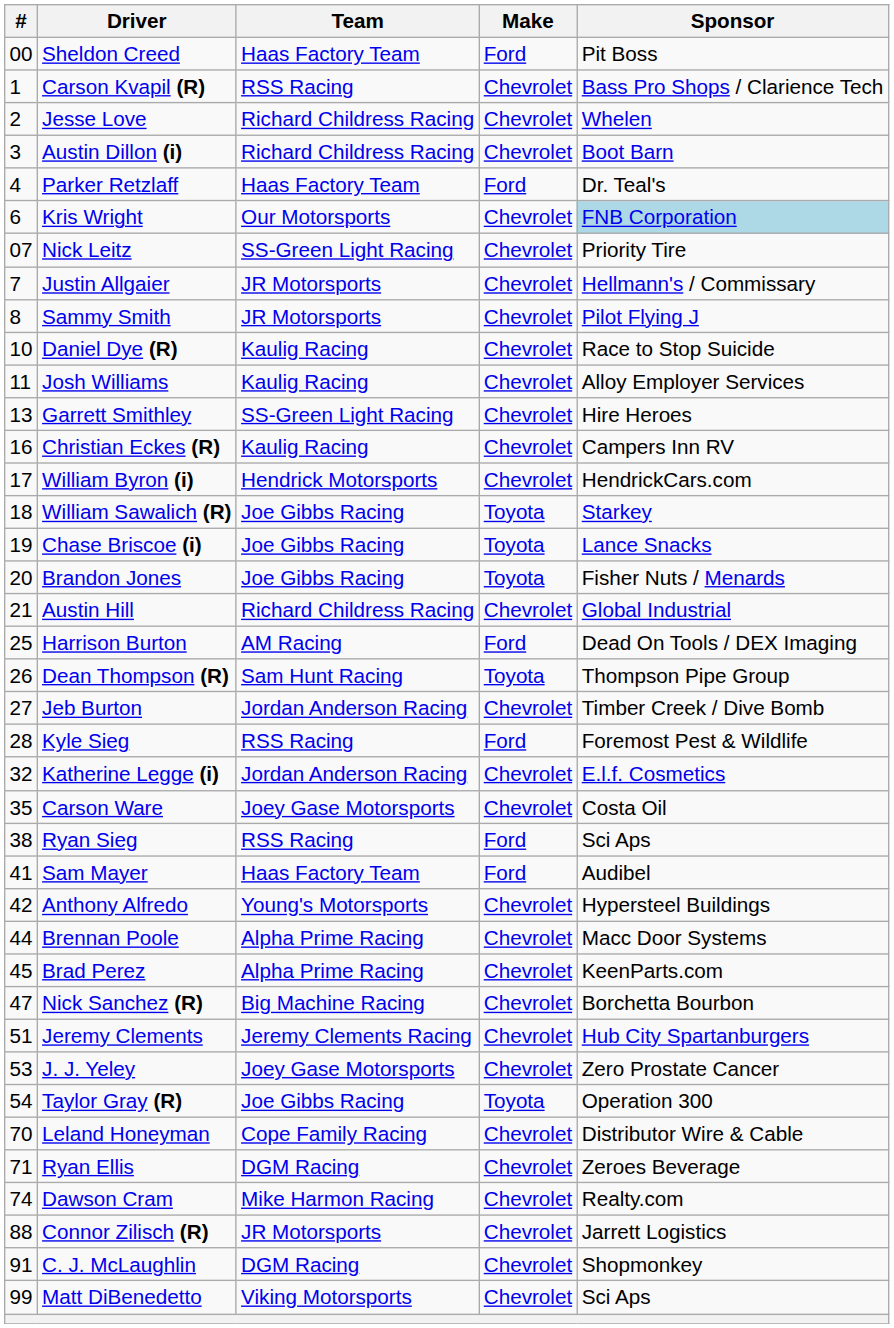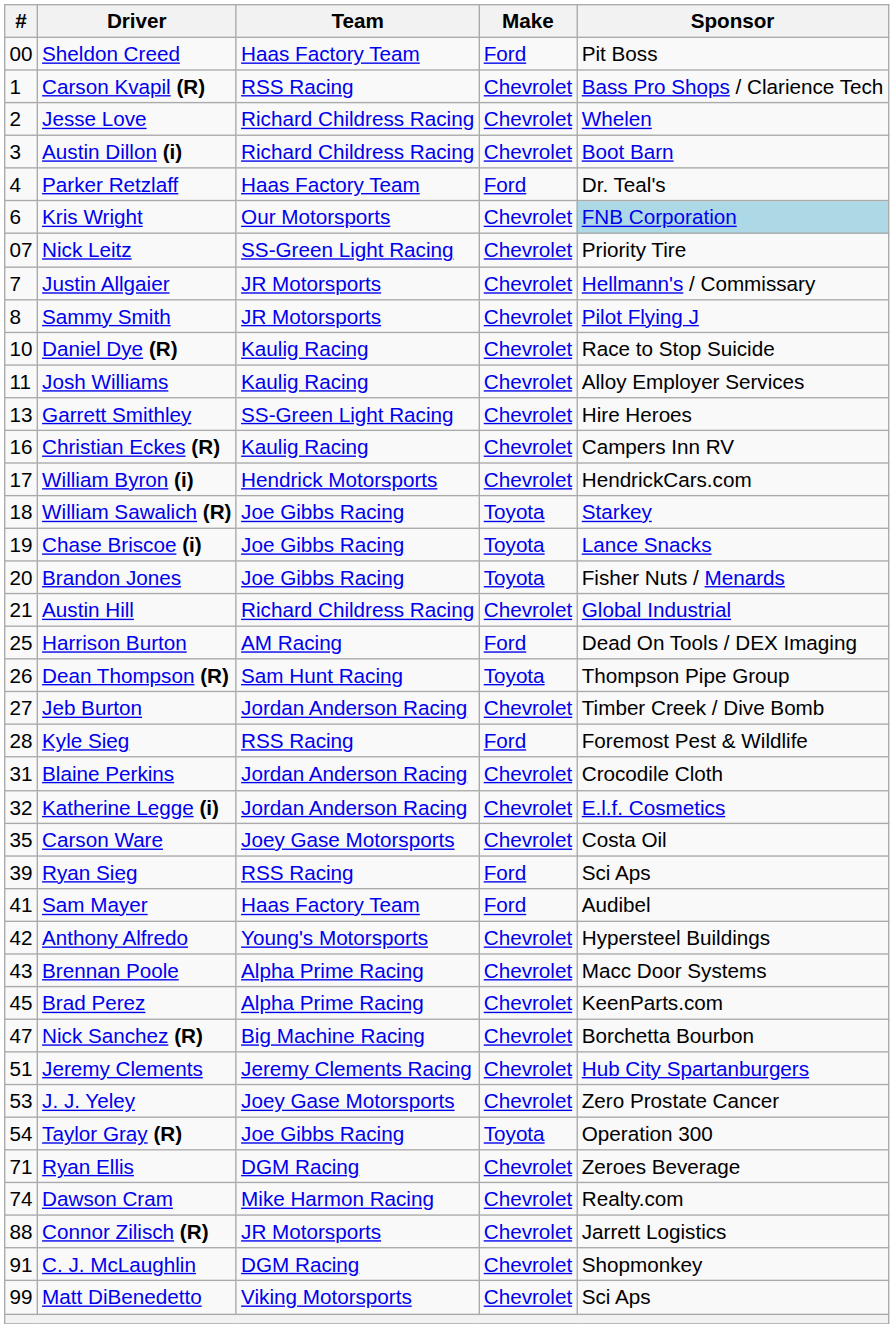 <table class="wikitable" style="font-size: 95%;">
 <tr>
 <th>#</th>
 <th>Driver</th>
 <th>Team</th>
 <th>Make</th>
 <th>Sponsor</th>
 </tr>
 <tr>
 <td>00</td>
 <td><a href='#'>Sheldon Creed</a></td>
 <td><a href='#'>Haas Factory Team</a></td>
 <td><a href='#'>Ford</a></td>
 <td>Pit Boss</td>
 </tr>
 <tr>
 <td>1</td>
 <td><a href='#'>Carson Kvapil</a> <strong>(R)</strong></td>
 <td><a href='#'>RSS Racing</a></td>
 <td><a href='#'>Chevrolet</a></td>
 <td><a href='#'>Bass Pro Shops</a> / Clarience Tech</td>
 </tr>
 <tr>
 <td>2</td>
 <td><a href='#'>Jesse Love</a></td>
 <td nowrap=""><a href='#'>Richard Childress Racing</a></td>
 <td><a href='#'>Chevrolet</a></td>
 <td><a href='#'>Whelen</a></td>
 </tr>
 <tr>
 <td>3</td>
 <td><a href='#'>Austin Dillon</a> <strong>(i)</strong></td>
 <td><a href='#'>Richard Childress Racing</a></td>
 <td><a href='#'>Chevrolet</a></td>
 <td><a href='#'>Boot Barn</a></td>
 </tr>
 <tr>
 <td>4</td>
 <td><a href='#'>Parker Retzlaff</a></td>
 <td><a href='#'>Haas Factory Team</a></td>
 <td><a href='#'>Ford</a></td>
 <td>Dr. Teal's</td>
 </tr>
 <tr>
 <td>6</td>
 <td><a href='#'>Kris Wright</a></td>
 <td><a href='#'>Our Motorsports</a></td>
 <td><a href='#'>Chevrolet</a></td>
 <td style="background: lightblue;"><a href='#'>FNB Corporation</a></td>
 </tr>
 <tr>
 <td>07</td>
 <td><a href='#'>Nick Leitz</a></td>
 <td><a href='#'>SS-Green Light Racing</a></td>
 <td><a href='#'>Chevrolet</a></td>
 <td>Priority Tire</td>
 </tr>
 <tr>
 <td>7</td>
 <td><a href='#'>Justin Allgaier</a></td>
 <td><a href='#'>JR Motorsports</a></td>
 <td><a href='#'>Chevrolet</a></td>
 <td><a href='#'>Hellmann's</a> / Commissary</td>
 </tr>
 <tr>
 <td>8</td>
 <td><a href='#'>Sammy Smith</a></td>
 <td><a href='#'>JR Motorsports</a></td>
 <td><a href='#'>Chevrolet</a></td>
 <td><a href='#'>Pilot Flying J</a></td>
 </tr>
 <tr>
 <td>10</td>
 <td><a href='#'>Daniel Dye</a> <strong>(R)</strong></td>
 <td><a href='#'>Kaulig Racing</a></td>
 <td><a href='#'>Chevrolet</a></td>
 <td>Race to Stop Suicide</td>
 </tr>
 <tr>
 <td>11</td>
 <td><a href='#'>Josh Williams</a></td>
 <td><a href='#'>Kaulig Racing</a></td>
 <td><a href='#'>Chevrolet</a></td>
 <td>Alloy Employer Services</td>
 </tr>
 <tr>
 <td>13</td>
 <td><a href='#'>Garrett Smithley</a></td>
 <td><a href='#'>SS-Green Light Racing</a></td>
 <td><a href='#'>Chevrolet</a></td>
 <td>Hire Heroes</td>
 </tr>
 <tr>
 <td>16</td>
 <td><a href='#'>Christian Eckes</a> <strong>(R)</strong></td>
 <td><a href='#'>Kaulig Racing</a></td>
 <td><a href='#'>Chevrolet</a></td>
 <td>Campers Inn RV</td>
 </tr>
 <tr>
 <td>17</td>
 <td><a href='#'>William Byron</a> <strong>(i)</strong></td>
 <td><a href='#'>Hendrick Motorsports</a></td>
 <td><a href='#'>Chevrolet</a></td>
 <td>HendrickCars.com</td>
 </tr>
 <tr>
 <td>18</td>
 <td nowrap=""><a href='#'>William Sawalich</a> <strong>(R)</strong></td>
 <td><a href='#'>Joe Gibbs Racing</a></td>
 <td><a href='#'>Toyota</a></td>
 <td><a href='#'>Starkey</a></td>
 </tr>
 <tr>
 <td>19</td>
 <td><a href='#'>Chase Briscoe</a> <strong>(i)</strong></td>
 <td><a href='#'>Joe Gibbs Racing</a></td>
 <td><a href='#'>Toyota</a></td>
 <td><a href='#'>Lance Snacks</a></td>
 </tr>
 <tr>
 <td>20</td>
 <td><a href='#'>Brandon Jones</a></td>
 <td><a href='#'>Joe Gibbs Racing</a></td>
 <td><a href='#'>Toyota</a></td>
 <td>Fisher Nuts / <a href='#'>Menards</a></td>
 </tr>
 <tr>
 <td>21</td>
 <td><a href='#'>Austin Hill</a></td>
 <td><a href='#'>Richard Childress Racing</a></td>
 <td><a href='#'>Chevrolet</a></td>
 <td><a href='#'>Global Industrial</a></td>
 </tr>
 <tr>
 <td>25</td>
 <td><a href='#'>Harrison Burton</a></td>
 <td><a href='#'>AM Racing</a></td>
 <td><a href='#'>Ford</a></td>
 <td>Dead On Tools / DEX Imaging</td>
 </tr>
 <tr>
 <td>26</td>
 <td><a href='#'>Dean Thompson</a> <strong>(R)</strong></td>
 <td><a href='#'>Sam Hunt Racing</a></td>
 <td><a href='#'>Toyota</a></td>
 <td>Thompson Pipe Group</td>
 </tr>
 <tr>
 <td>27</td>
 <td><a href='#'>Jeb Burton</a></td>
 <td><a href='#'>Jordan Anderson Racing</a></td>
 <td><a href='#'>Chevrolet</a></td>
 <td>Timber Creek / Dive Bomb</td>
 </tr>
 <tr>
 <td>28</td>
 <td><a href='#'>Kyle Sieg</a></td>
 <td><a href='#'>RSS Racing</a></td>
 <td><a href='#'>Ford</a></td>
 <td>Foremost Pest & Wildlife</td>
 </tr>
 <tr>
+<td>31</td>
+<td><a href='#'>Blaine Perkins</a></td>
+<td><a href='#'>Jordan Anderson Racing</a></td>
+<td><a href='#'>Chevrolet</a></td>
+<td>Crocodile Cloth</td>
+</tr>
+<tr>
 <td>32</td>
 <td><a href='#'>Katherine Legge</a> <strong>(i)</strong></td>
 <td><a href='#'>Jordan Anderson Racing</a></td>
 <td><a href='#'>Chevrolet</a></td>
 <td><a href='#'>E.l.f. Cosmetics</a></td>
 </tr>
 <tr>
 <td>35</td>
 <td><a href='#'>Carson Ware</a></td>
 <td><a href='#'>Joey Gase Motorsports</a></td>
 <td><a href='#'>Chevrolet</a></td>
 <td>Costa Oil</td>
 </tr>
 <tr>
-<td>38</td>
+<td>39</td>
 <td><a href='#'>Ryan Sieg</a></td>
 <td><a href='#'>RSS Racing</a></td>
 <td><a href='#'>Ford</a></td>
 <td>Sci Aps</td>
 </tr>
 <tr>
 <td>41</td>
 <td><a href='#'>Sam Mayer</a></td>
 <td><a href='#'>Haas Factory Team</a></td>
 <td><a href='#'>Ford</a></td>
 <td>Audibel</td>
 </tr>
 <tr>
 <td>42</td>
 <td><a href='#'>Anthony Alfredo</a></td>
 <td><a href='#'>Young's Motorsports</a></td>
 <td><a href='#'>Chevrolet</a></td>
 <td>Hypersteel Buildings</td>
 </tr>
 <tr>
-<td>44</td>
+<td>43</td>
 <td><a href='#'>Brennan Poole</a></td>
 <td><a href='#'>Alpha Prime Racing</a></td>
 <td><a href='#'>Chevrolet</a></td>
 <td>Macc Door Systems</td>
 </tr>
 <tr>
 <td>45</td>
 <td><a href='#'>Brad Perez</a></td>
 <td><a href='#'>Alpha Prime Racing</a></td>
 <td><a href='#'>Chevrolet</a></td>
 <td>KeenParts.com</td>
 </tr>
 <tr>
 <td>47</td>
 <td><a href='#'>Nick Sanchez</a> <strong>(R)</strong></td>
 <td><a href='#'>Big Machine Racing</a></td>
 <td><a href='#'>Chevrolet</a></td>
 <td>Borchetta Bourbon</td>
 </tr>
 <tr>
 <td>51</td>
 <td><a href='#'>Jeremy Clements</a></td>
 <td><a href='#'>Jeremy Clements Racing</a></td>
 <td><a href='#'>Chevrolet</a></td>
 <td><a href='#'>Hub City Spartanburgers</a></td>
 </tr>
 <tr>
 <td>53</td>
 <td><a href='#'>J. J. Yeley</a></td>
 <td><a href='#'>Joey Gase Motorsports</a></td>
 <td><a href='#'>Chevrolet</a></td>
 <td>Zero Prostate Cancer</td>
 </tr>
 <tr>
 <td>54</td>
 <td><a href='#'>Taylor Gray</a> <strong>(R)</strong></td>
 <td><a href='#'>Joe Gibbs Racing</a></td>
 <td><a href='#'>Toyota</a></td>
 <td>Operation 300</td>
 </tr>
 <tr>
-<td>70</td>
-<td><a href='#'>Leland Honeyman</a></td>
-<td><a href='#'>Cope Family Racing</a></td>
-<td><a href='#'>Chevrolet</a></td>
-<td>Distributor Wire & Cable</td>
-</tr>
-<tr>
 <td>71</td>
 <td><a href='#'>Ryan Ellis</a></td>
 <td><a href='#'>DGM Racing</a></td>
 <td><a href='#'>Chevrolet</a></td>
 <td>Zeroes Beverage</td>
 </tr>
 <tr>
 <td>74</td>
 <td><a href='#'>Dawson Cram</a></td>
 <td><a href='#'>Mike Harmon Racing</a></td>
 <td><a href='#'>Chevrolet</a></td>
 <td>Realty.com</td>
 </tr>
 <tr>
 <td>88</td>
 <td><a href='#'>Connor Zilisch</a> <strong>(R)</strong></td>
 <td><a href='#'>JR Motorsports</a></td>
 <td><a href='#'>Chevrolet</a></td>
 <td>Jarrett Logistics</td>
 </tr>
 <tr>
 <td>91</td>
 <td><a href='#'>C. J. McLaughlin</a></td>
 <td><a href='#'>DGM Racing</a></td>
 <td><a href='#'>Chevrolet</a></td>
 <td>Shopmonkey</td>
 </tr>
 <tr>
 <td>99</td>
 <td><a href='#'>Matt DiBenedetto</a></td>
 <td><a href='#'>Viking Motorsports</a></td>
 <td><a href='#'>Chevrolet</a></td>
 <td>Sci Aps</td>
 </tr>
 <tr>
 <th colspan="5"></th>
 </tr>
 </table>
